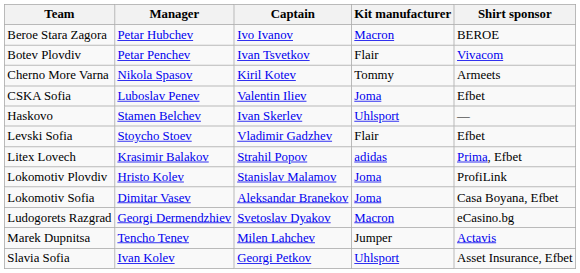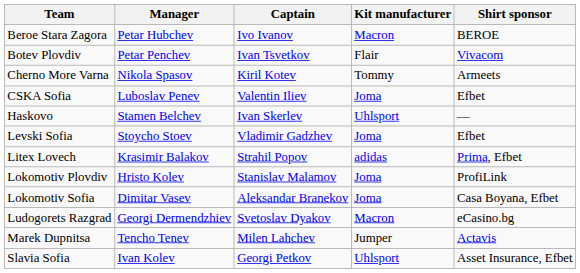 <table class="wikitable sortable" style="text-align: left;">
 <tr>
 <th>Team</th>
 <th>Manager</th>
 <th>Captain</th>
 <th>Kit manufacturer</th>
 <th>Shirt sponsor</th>
 </tr>
 <tr>
 <td>Beroe Stara Zagora</td>
 <td> <a href='#'>Petar Hubchev</a></td>
 <td> <a href='#'>Ivo Ivanov</a></td>
 <td><a href='#'>Macron</a></td>
 <td>BEROE</td>
 </tr>
 <tr>
 <td>Botev Plovdiv</td>
 <td> <a href='#'>Petar Penchev</a></td>
 <td> <a href='#'>Ivan Tsvetkov</a></td>
 <td>Flair</td>
 <td><a href='#'>Vivacom</a></td>
 </tr>
 <tr>
 <td>Cherno More Varna</td>
 <td> <a href='#'>Nikola Spasov</a></td>
 <td> <a href='#'>Kiril Kotev</a></td>
 <td>Tommy</td>
 <td>Armeets</td>
 </tr>
 <tr>
 <td>CSKA Sofia</td>
 <td> <a href='#'>Luboslav Penev</a></td>
 <td> <a href='#'>Valentin Iliev</a></td>
 <td><a href='#'>Joma</a></td>
 <td>Efbet</td>
 </tr>
 <tr>
 <td>Haskovo</td>
 <td> <a href='#'>Stamen Belchev</a></td>
 <td> <a href='#'>Ivan Skerlev</a></td>
 <td><a href='#'>Uhlsport</a></td>
 <td>—</td>
 </tr>
 <tr>
 <td>Levski Sofia</td>
 <td> <a href='#'>Stoycho Stoev</a></td>
 <td> <a href='#'>Vladimir Gadzhev</a></td>
-<td>Flair</td>
+<td><a href='#'>Joma</a></td>
 <td>Efbet</td>
 </tr>
 <tr>
 <td>Litex Lovech</td>
 <td> <a href='#'>Krasimir Balakov</a></td>
 <td> <a href='#'>Strahil Popov</a></td>
 <td><a href='#'>adidas</a></td>
 <td><a href='#'>Prima</a>, Efbet</td>
 </tr>
 <tr>
 <td>Lokomotiv Plovdiv</td>
 <td> <a href='#'>Hristo Kolev</a></td>
 <td> <a href='#'>Stanislav Malamov</a></td>
 <td><a href='#'>Joma</a></td>
 <td>ProfiLink</td>
 </tr>
 <tr>
 <td>Lokomotiv Sofia</td>
 <td> <a href='#'>Dimitar Vasev</a></td>
 <td> <a href='#'>Aleksandar Branekov</a></td>
 <td><a href='#'>Joma</a></td>
 <td>Casa Boyana, Efbet</td>
 </tr>
 <tr>
 <td>Ludogorets Razgrad</td>
 <td> <a href='#'>Georgi Dermendzhiev</a></td>
 <td> <a href='#'>Svetoslav Dyakov</a></td>
 <td><a href='#'>Macron</a></td>
 <td>eCasino.bg</td>
 </tr>
 <tr>
 <td>Marek Dupnitsa</td>
 <td> <a href='#'>Tencho Tenev</a></td>
 <td> <a href='#'>Milen Lahchev</a></td>
 <td>Jumper</td>
 <td><a href='#'>Actavis</a></td>
 </tr>
 <tr>
 <td>Slavia Sofia</td>
 <td> <a href='#'>Ivan Kolev</a></td>
 <td> <a href='#'>Georgi Petkov</a></td>
 <td><a href='#'>Uhlsport</a></td>
 <td>Asset Insurance, Efbet</td>
 </tr>
 </table>
